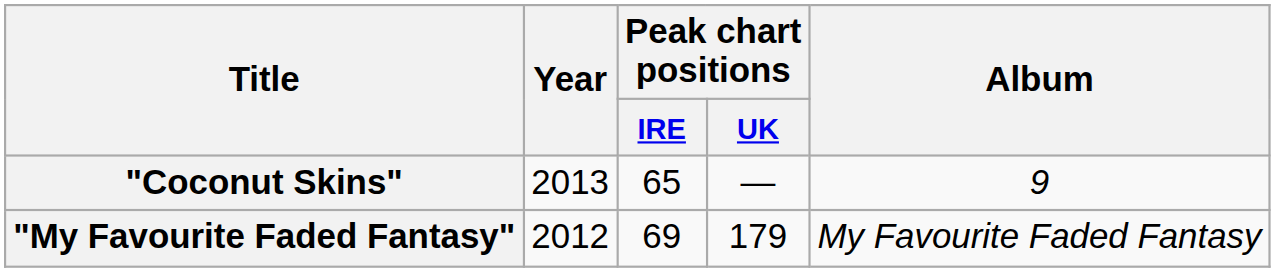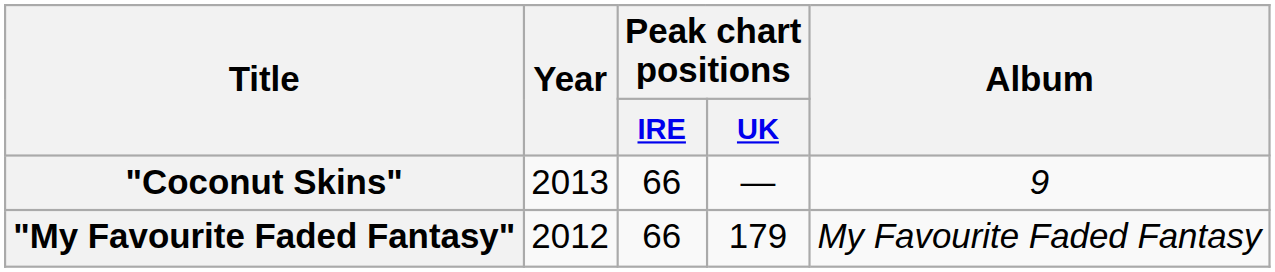 <table class="wikitable plainrowheaders" style="text-align:center;">
 <tr>
 <th rowspan="2">Title</th>
 <th rowspan="2">Year</th>
 <th colspan="2">Peak chart<br>positions</th>
 <th rowspan="2">Album</th>
 </tr>
 <tr>
 <th><small><a href='#'>IRE</a><br></small></th>
 <th><small><a href='#'>UK</a><br></small></th>
 </tr>
 <tr>
 <th scope="row">"Coconut Skins"</th>
 <td>2013</td>
-<td>65</td>
+<td>66</td>
 <td>—</td>
 <td><em>9</em></td>
 </tr>
 <tr>
 <th scope="row">"My Favourite Faded Fantasy"</th>
 <td>2012</td>
-<td>69</td>
+<td>66</td>
 <td>179</td>
 <td><em>My Favourite Faded Fantasy</em></td>
 </tr>
 </table>
